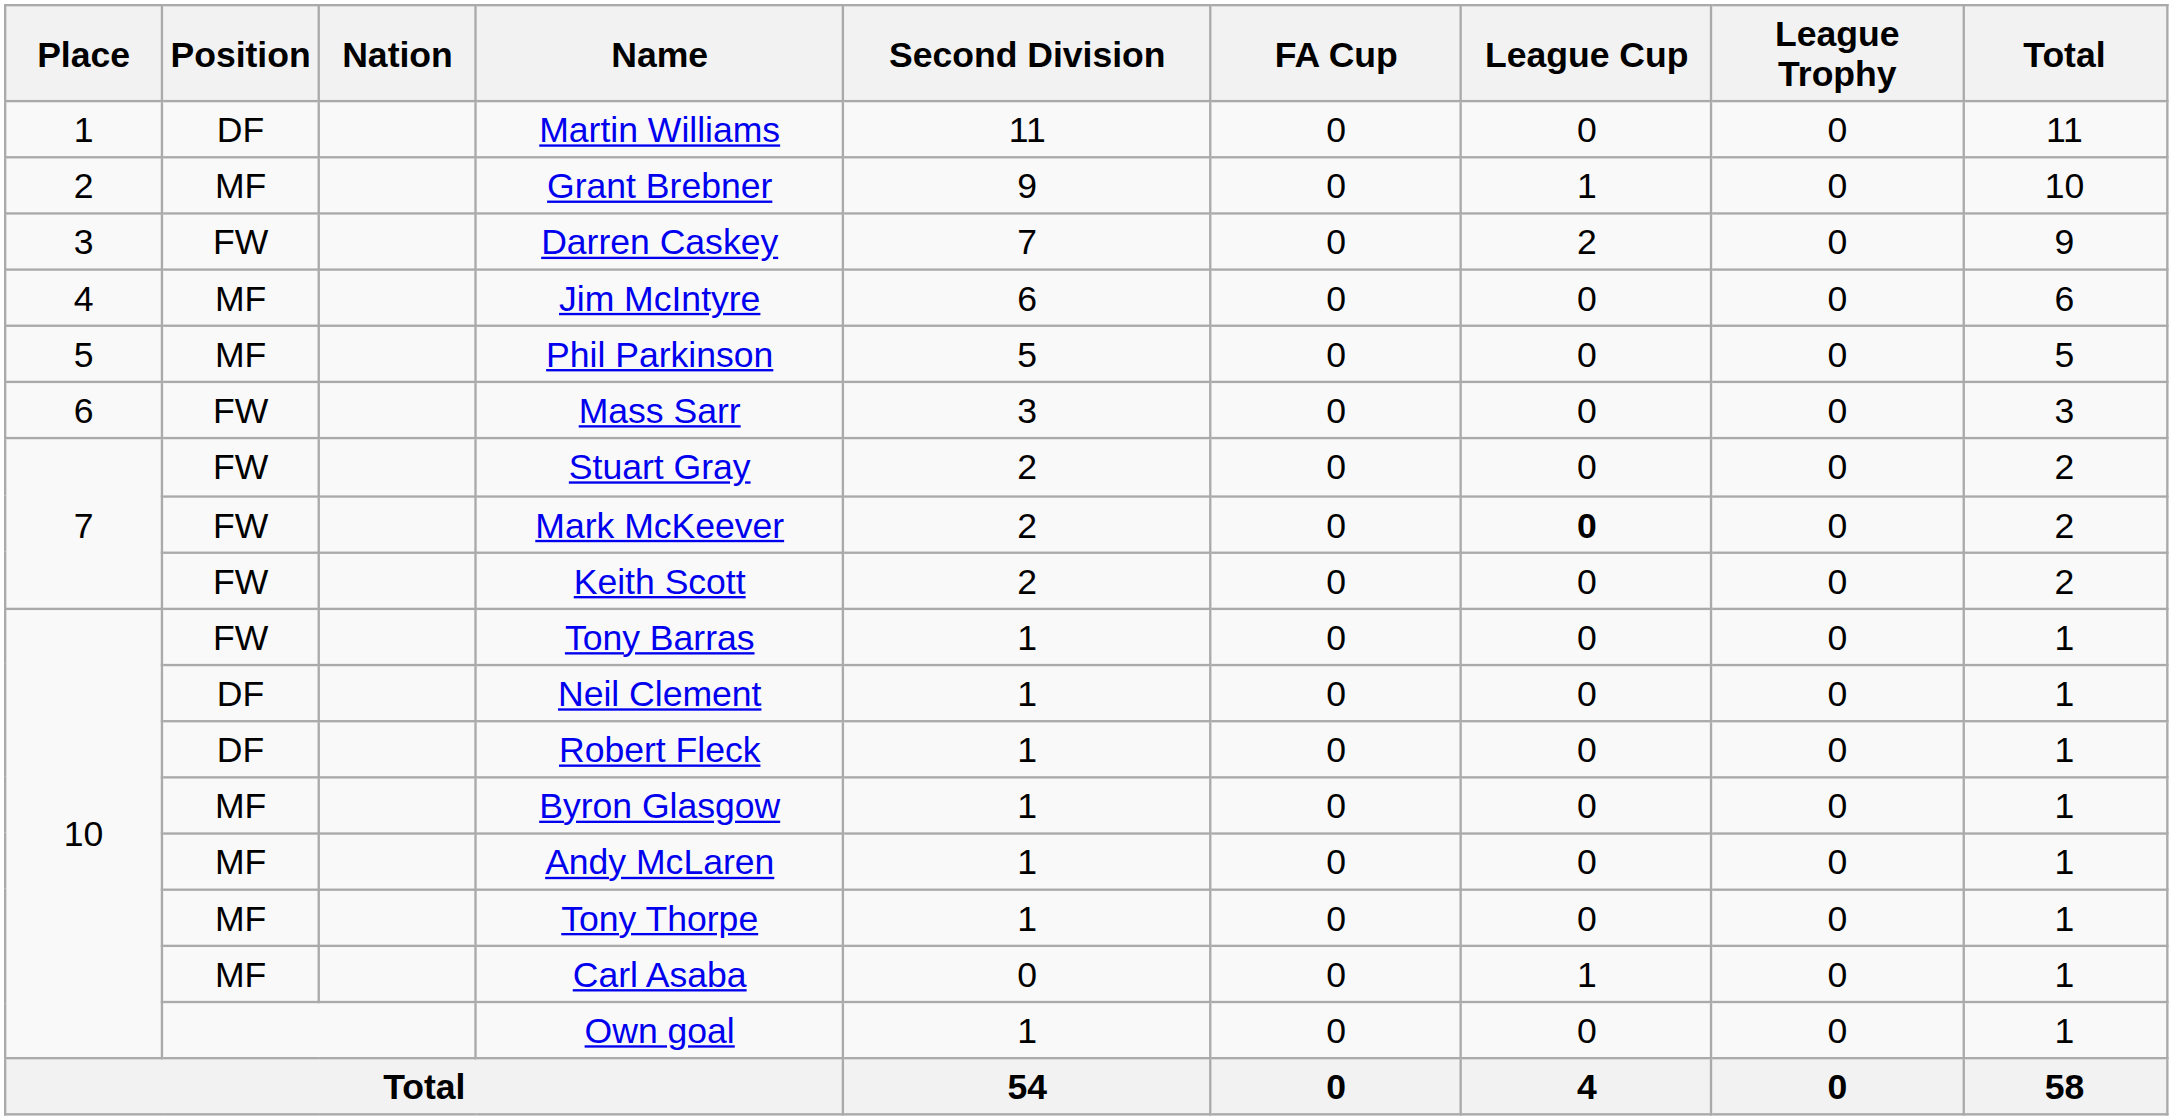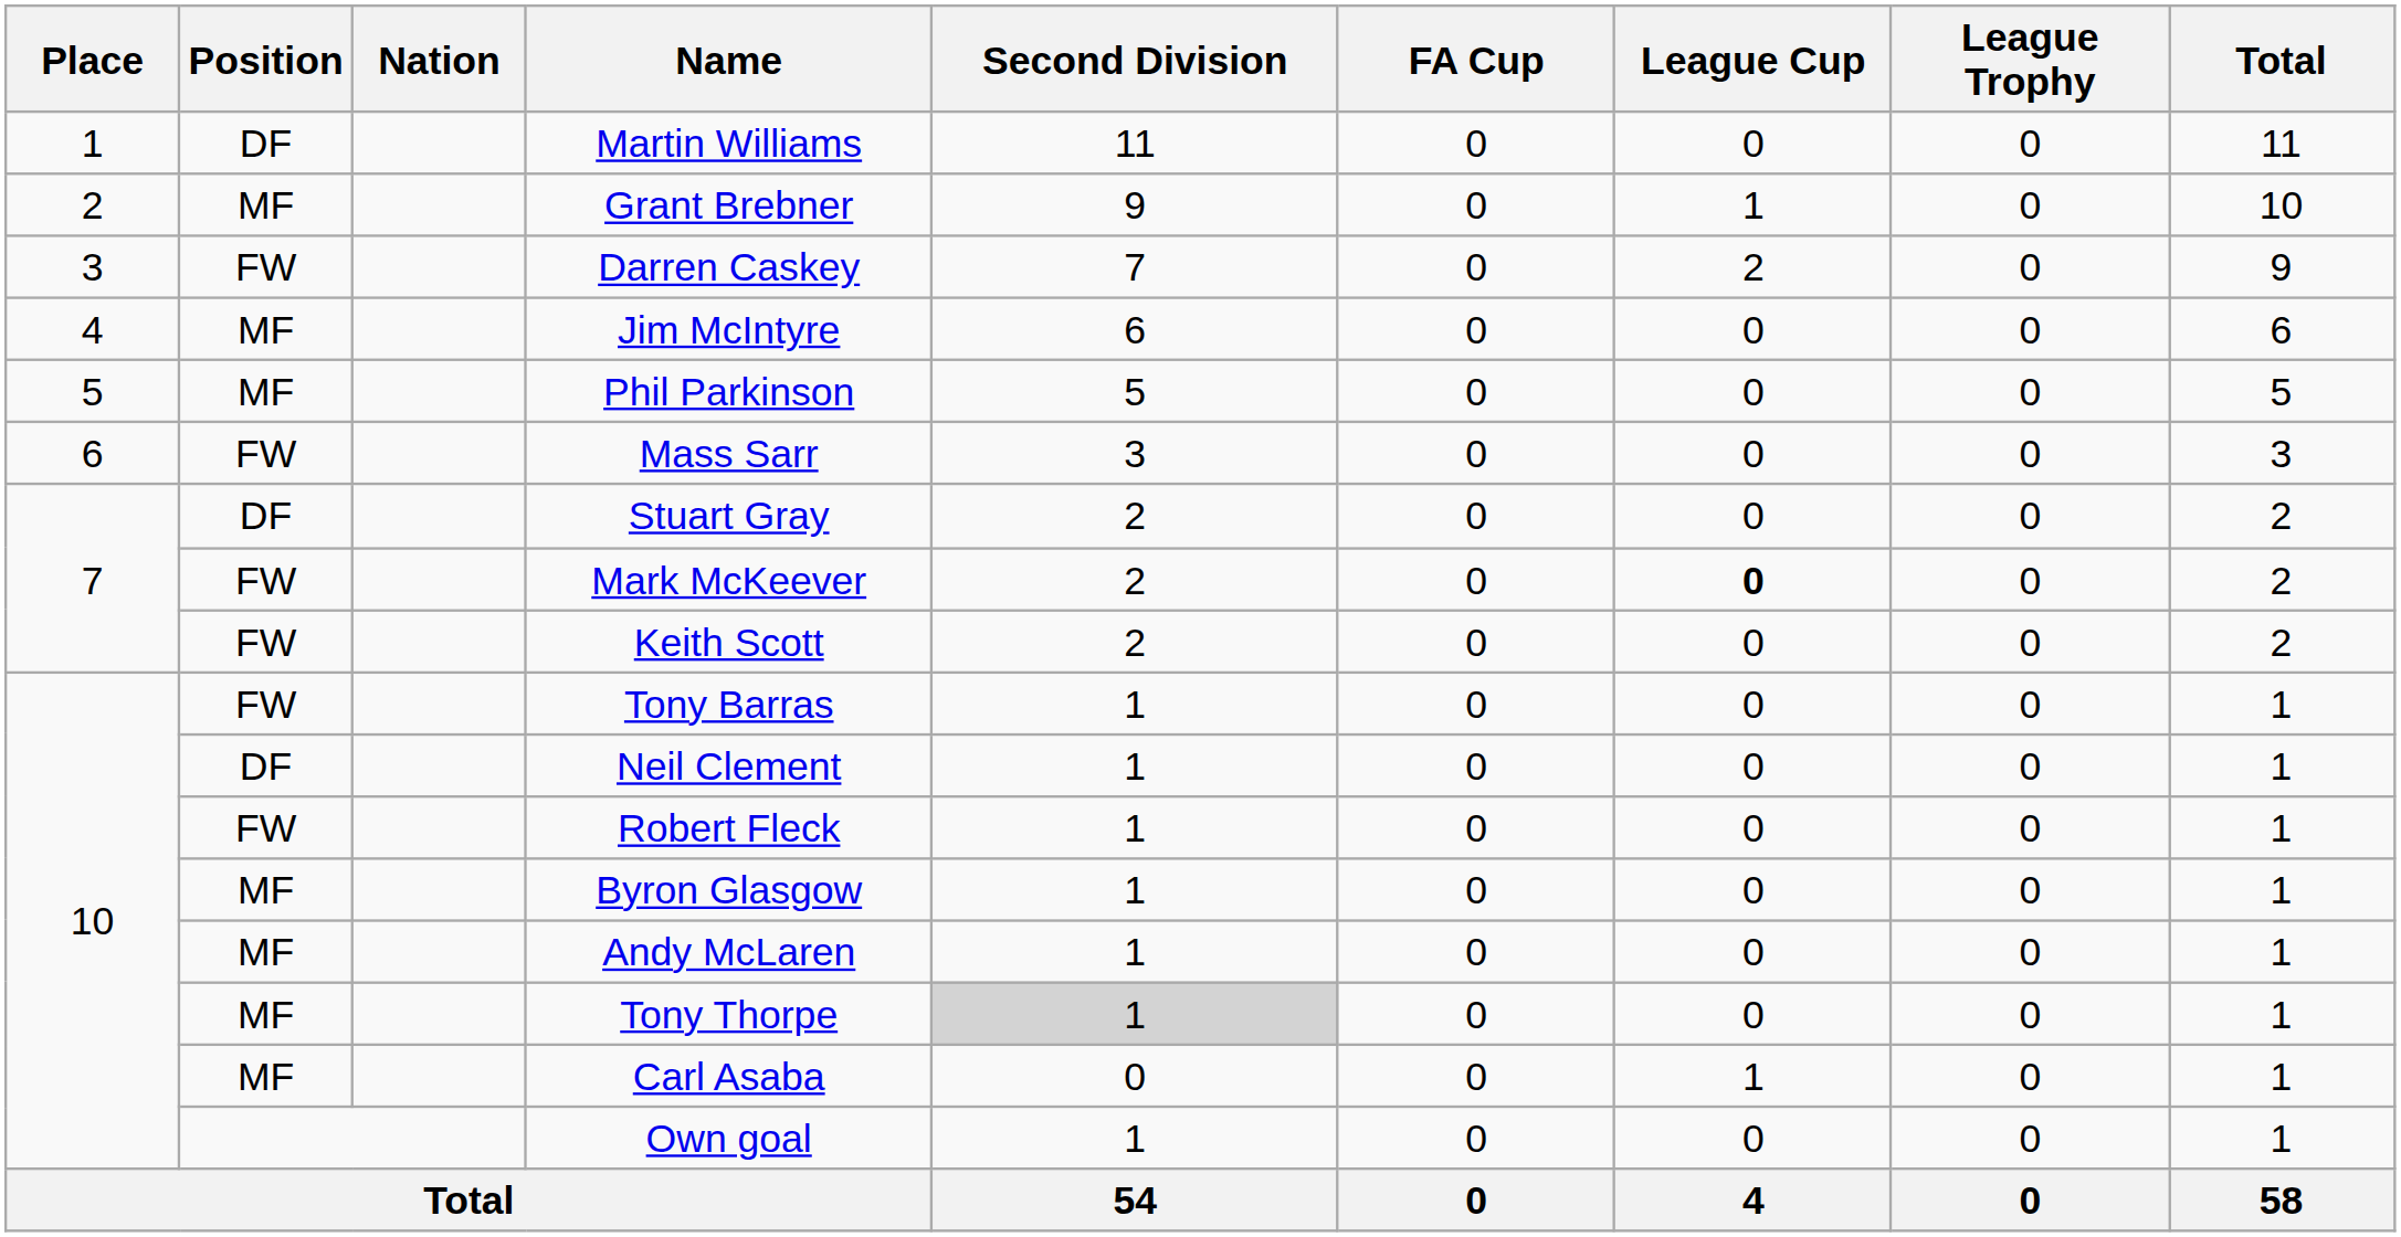 <table class="wikitable" style="font-size: 95%; text-align: center;">
 <tr>
 <th width=60>Place</th>
 <th width=60>Position</th>
 <th width=60>Nation</th>
 <th width=150>Name</th>
 <th width=150>Second Division</th>
 <th width=100>FA Cup</th>
 <th width=100>League Cup</th>
 <th width=100>League Trophy</th>
 <th width=80>Total</th>
 </tr>
 <tr>
 <td>1</td>
 <td>DF</td>
 <td></td>
 <td><a href='#'>Martin Williams</a></td>
 <td>11</td>
 <td>0</td>
 <td>0</td>
 <td>0</td>
 <td>11</td>
 </tr>
 <tr>
 <td>2</td>
 <td>MF</td>
 <td></td>
 <td><a href='#'>Grant Brebner</a></td>
 <td>9</td>
 <td>0</td>
 <td>1</td>
 <td>0</td>
 <td>10</td>
 </tr>
 <tr>
 <td>3</td>
 <td>FW</td>
 <td></td>
 <td><a href='#'>Darren Caskey</a></td>
 <td>7</td>
 <td>0</td>
 <td>2</td>
 <td>0</td>
 <td>9</td>
 </tr>
 <tr>
 <td>4</td>
 <td>MF</td>
 <td></td>
 <td><a href='#'>Jim McIntyre</a></td>
 <td>6</td>
 <td>0</td>
 <td>0</td>
 <td>0</td>
 <td>6</td>
 </tr>
 <tr>
 <td>5</td>
 <td>MF</td>
 <td></td>
 <td><a href='#'>Phil Parkinson</a></td>
 <td>5</td>
 <td>0</td>
 <td>0</td>
 <td>0</td>
 <td>5</td>
 </tr>
 <tr>
 <td>6</td>
 <td>FW</td>
 <td></td>
 <td><a href='#'>Mass Sarr</a></td>
 <td>3</td>
 <td>0</td>
 <td>0</td>
 <td>0</td>
 <td>3</td>
 </tr>
 <tr>
 <td rowspan="3">7</td>
-<td>FW</td>
+<td>DF</td>
 <td></td>
 <td><a href='#'>Stuart Gray</a></td>
 <td>2</td>
 <td>0</td>
 <td>0</td>
 <td>0</td>
 <td>2</td>
 </tr>
 <tr>
 <td>FW</td>
 <td></td>
 <td><a href='#'>Mark McKeever</a></td>
 <td>2</td>
 <td>0</td>
 <td><strong>0</strong></td>
 <td>0</td>
 <td>2</td>
 </tr>
 <tr>
 <td>FW</td>
 <td></td>
 <td><a href='#'>Keith Scott</a></td>
 <td>2</td>
 <td>0</td>
 <td>0</td>
 <td>0</td>
 <td>2</td>
 </tr>
 <tr>
 <td rowspan="8">10</td>
 <td>FW</td>
 <td></td>
 <td><a href='#'>Tony Barras</a></td>
 <td>1</td>
 <td>0</td>
 <td>0</td>
 <td>0</td>
 <td>1</td>
 </tr>
 <tr>
 <td>DF</td>
 <td></td>
 <td><a href='#'>Neil Clement</a></td>
 <td>1</td>
 <td>0</td>
 <td>0</td>
 <td>0</td>
 <td>1</td>
 </tr>
 <tr>
-<td>DF</td>
+<td>FW</td>
 <td></td>
 <td><a href='#'>Robert Fleck</a></td>
 <td>1</td>
 <td>0</td>
 <td>0</td>
 <td>0</td>
 <td>1</td>
 </tr>
 <tr>
 <td>MF</td>
 <td></td>
 <td><a href='#'>Byron Glasgow</a></td>
 <td>1</td>
 <td>0</td>
 <td>0</td>
 <td>0</td>
 <td>1</td>
 </tr>
 <tr>
 <td>MF</td>
 <td></td>
 <td><a href='#'>Andy McLaren</a></td>
 <td>1</td>
 <td>0</td>
 <td>0</td>
 <td>0</td>
 <td>1</td>
 </tr>
 <tr>
 <td>MF</td>
 <td></td>
 <td><a href='#'>Tony Thorpe</a></td>
-<td>1</td>
+<td style="background: lightgrey;">1</td>
 <td>0</td>
 <td>0</td>
 <td>0</td>
 <td>1</td>
 </tr>
 <tr>
 <td>MF</td>
 <td></td>
 <td><a href='#'>Carl Asaba</a></td>
 <td>0</td>
 <td>0</td>
 <td>1</td>
 <td>0</td>
 <td>1</td>
 </tr>
 <tr>
 <td colspan="2"></td>
 <td><a href='#'>Own goal</a></td>
 <td>1</td>
 <td>0</td>
 <td>0</td>
 <td>0</td>
 <td>1</td>
 </tr>
 <tr>
 <th colspan=4>Total</th>
 <th>54</th>
 <th>0</th>
 <th>4</th>
 <th>0</th>
 <th>58</th>
 </tr>
 </table>
